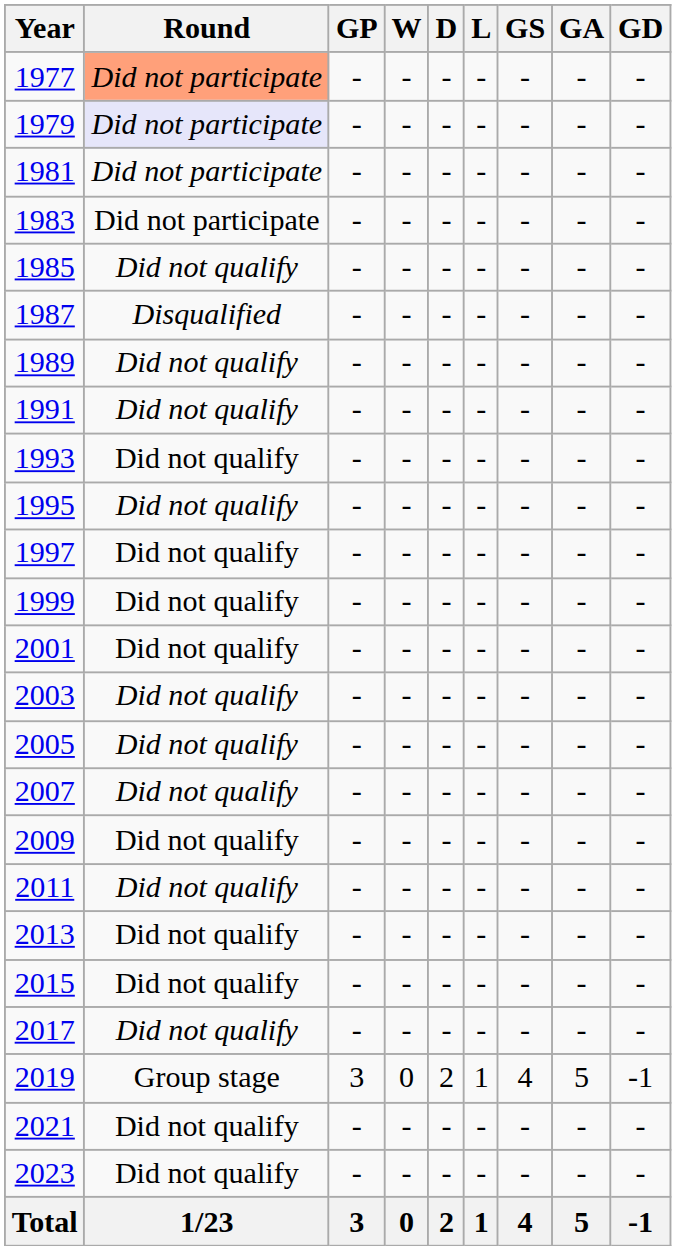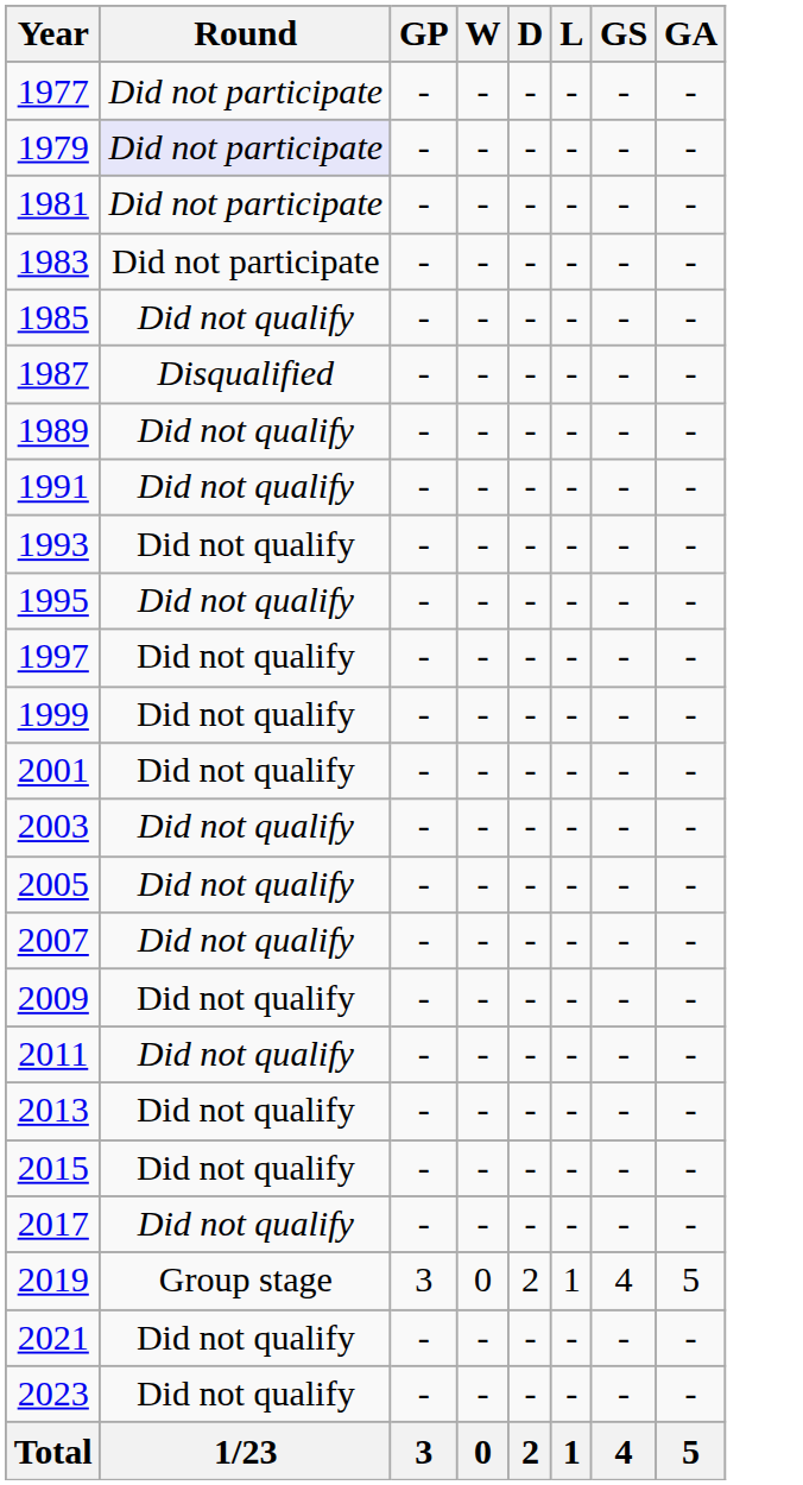 <table class="wikitable" style="text-align: center;">
 <tr>
 <th>Year</th>
 <th>Round</th>
 <th>GP</th>
 <th>W</th>
 <th>D</th>
 <th>L</th>
 <th>GS</th>
 <th>GA</th>
-<th>GD</th>
 </tr>
 <tr>
 <td><a href='#'>1977</a></td>
-<td style="background: lightsalmon;"><em>Did not participate</em></td>
-<td>-</td>
+<td><em>Did not participate</em></td>
 <td>-</td>
 <td>-</td>
 <td>-</td>
 <td>-</td>
 <td>-</td>
 <td>-</td>
 </tr>
 <tr>
 <td><a href='#'>1979</a></td>
 <td style="background: lavender;"><em>Did not participate</em></td>
 <td>-</td>
 <td>-</td>
 <td>-</td>
 <td>-</td>
 <td>-</td>
 <td>-</td>
-<td>-</td>
 </tr>
 <tr>
 <td><a href='#'>1981</a></td>
 <td><em>Did not participate</em></td>
-<td>-</td>
 <td>-</td>
 <td>-</td>
 <td>-</td>
 <td>-</td>
 <td>-</td>
 <td>-</td>
 </tr>
 <tr>
 <td><a href='#'>1983</a></td>
 <td>Did not participate</td>
 <td>-</td>
 <td>-</td>
 <td>-</td>
 <td>-</td>
 <td>-</td>
 <td>-</td>
-<td>-</td>
 </tr>
 <tr>
 <td><a href='#'>1985</a></td>
 <td><em>Did not qualify</em></td>
-<td>-</td>
 <td>-</td>
 <td>-</td>
 <td>-</td>
 <td>-</td>
 <td>-</td>
 <td>-</td>
 </tr>
 <tr>
 <td><a href='#'>1987</a></td>
 <td><em>Disqualified</em></td>
 <td>-</td>
 <td>-</td>
 <td>-</td>
 <td>-</td>
 <td>-</td>
 <td>-</td>
-<td>-</td>
 </tr>
 <tr>
 <td><a href='#'>1989</a></td>
 <td><em>Did not qualify</em></td>
-<td>-</td>
 <td>-</td>
 <td>-</td>
 <td>-</td>
 <td>-</td>
 <td>-</td>
 <td>-</td>
 </tr>
 <tr>
 <td> <a href='#'>1991</a></td>
 <td><em>Did not qualify</em></td>
 <td>-</td>
 <td>-</td>
 <td>-</td>
 <td>-</td>
 <td>-</td>
 <td>-</td>
-<td>-</td>
 </tr>
 <tr>
 <td> <a href='#'>1993</a></td>
 <td>Did not qualify</td>
-<td>-</td>
 <td>-</td>
 <td>-</td>
 <td>-</td>
 <td>-</td>
 <td>-</td>
 <td>-</td>
 </tr>
 <tr>
 <td> <a href='#'>1995</a></td>
 <td><em>Did not qualify</em></td>
 <td>-</td>
 <td>-</td>
 <td>-</td>
 <td>-</td>
 <td>-</td>
 <td>-</td>
-<td>-</td>
 </tr>
 <tr>
 <td> <a href='#'>1997</a></td>
 <td>Did not qualify</td>
-<td>-</td>
 <td>-</td>
 <td>-</td>
 <td>-</td>
 <td>-</td>
 <td>-</td>
 <td>-</td>
 </tr>
 <tr>
 <td> <a href='#'>1999</a></td>
 <td>Did not qualify</td>
 <td>-</td>
 <td>-</td>
 <td>-</td>
 <td>-</td>
 <td>-</td>
 <td>-</td>
-<td>-</td>
 </tr>
 <tr>
 <td> <a href='#'>2001</a></td>
 <td>Did not qualify</td>
-<td>-</td>
 <td>-</td>
 <td>-</td>
 <td>-</td>
 <td>-</td>
 <td>-</td>
 <td>-</td>
 </tr>
 <tr>
 <td> <a href='#'>2003</a></td>
 <td><em>Did not qualify</em></td>
 <td>-</td>
 <td>-</td>
 <td>-</td>
 <td>-</td>
 <td>-</td>
 <td>-</td>
-<td>-</td>
 </tr>
 <tr>
 <td> <a href='#'>2005</a></td>
 <td><em>Did not qualify</em></td>
-<td>-</td>
 <td>-</td>
 <td>-</td>
 <td>-</td>
 <td>-</td>
 <td>-</td>
 <td>-</td>
 </tr>
 <tr>
 <td> <a href='#'>2007</a></td>
 <td><em>Did not qualify</em></td>
 <td>-</td>
 <td>-</td>
 <td>-</td>
 <td>-</td>
 <td>-</td>
 <td>-</td>
-<td>-</td>
 </tr>
 <tr>
 <td> <a href='#'>2009</a></td>
 <td>Did not qualify</td>
-<td>-</td>
 <td>-</td>
 <td>-</td>
 <td>-</td>
 <td>-</td>
 <td>-</td>
 <td>-</td>
 </tr>
 <tr>
 <td> <a href='#'>2011</a></td>
 <td><em>Did not qualify</em></td>
 <td>-</td>
 <td>-</td>
 <td>-</td>
 <td>-</td>
 <td>-</td>
 <td>-</td>
-<td>-</td>
 </tr>
 <tr>
 <td> <a href='#'>2013</a></td>
 <td>Did not qualify</td>
-<td>-</td>
 <td>-</td>
 <td>-</td>
 <td>-</td>
 <td>-</td>
 <td>-</td>
 <td>-</td>
 </tr>
 <tr>
 <td> <a href='#'>2015</a></td>
 <td>Did not qualify</td>
 <td>-</td>
 <td>-</td>
 <td>-</td>
 <td>-</td>
 <td>-</td>
 <td>-</td>
-<td>-</td>
 </tr>
 <tr>
 <td> <a href='#'>2017</a></td>
 <td><em>Did not qualify</em></td>
-<td>-</td>
 <td>-</td>
 <td>-</td>
 <td>-</td>
 <td>-</td>
 <td>-</td>
 <td>-</td>
 </tr>
 <tr>
 <td> <a href='#'>2019</a></td>
 <td>Group stage</td>
 <td>3</td>
 <td>0</td>
 <td>2</td>
 <td>1</td>
 <td>4</td>
 <td 5>5</td>
-<td>-1</td>
 </tr>
 <tr>
 <td> <a href='#'>2021</a></td>
 <td>Did not qualify</td>
-<td>-</td>
 <td>-</td>
 <td>-</td>
 <td>-</td>
 <td>-</td>
 <td>-</td>
 <td>-</td>
 </tr>
 <tr>
 <td> <a href='#'>2023</a></td>
 <td>Did not qualify</td>
 <td>-</td>
 <td>-</td>
 <td>-</td>
 <td>-</td>
 <td>-</td>
 <td>-</td>
-<td>-</td>
 </tr>
 <tr>
 <th>Total</th>
 <th>1/23</th>
 <th>3</th>
 <th>0</th>
 <th>2</th>
 <th>1</th>
 <th>4</th>
 <th>5</th>
-<th>-1</th>
 </tr>
 </table>
